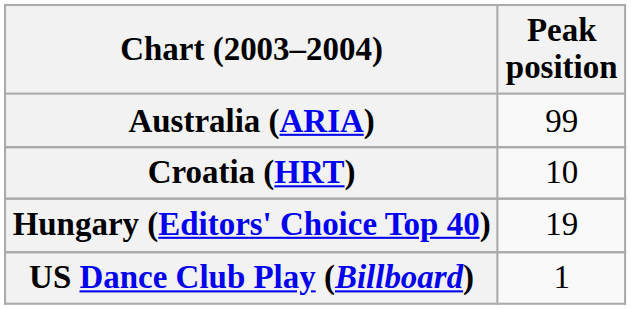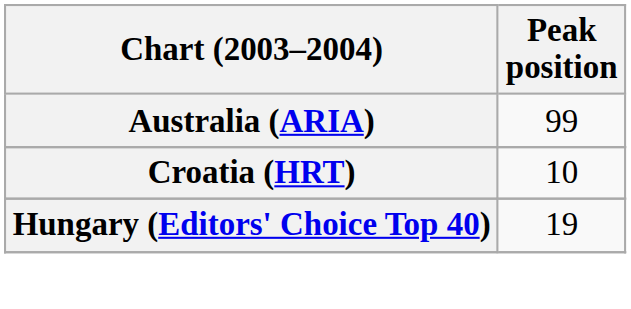 <table class="wikitable sortable plainrowheaders">
 <tr>
 <th>Chart (2003–2004)</th>
 <th>Peak<br>position</th>
 </tr>
 <tr>
 <th scope="row">Australia (<a href='#'>ARIA</a>)</th>
 <td align="center">99</td>
 </tr>
 <tr>
 </tr>
 <tr>
 </tr>
 <tr>
 <th scope=row>Croatia (<a href='#'>HRT</a>)</th>
 <td align="center">10</td>
 </tr>
 <tr>
 </tr>
 <tr>
 <th scope="row">Hungary (<a href='#'>Editors' Choice Top 40</a>)</th>
 <td align="center">19</td>
 </tr>
 <tr>
 </tr>
 <tr>
 </tr>
 <tr>
 </tr>
 <tr>
 </tr>
 <tr>
 </tr>
 <tr>
 </tr>
-<tr>
-<th scope="row">US <a href='#'>Dance Club Play</a> (<em><a href='#'>Billboard</a></em>)</th>
-<td align="center">1</td>
-</tr>
 </table>
